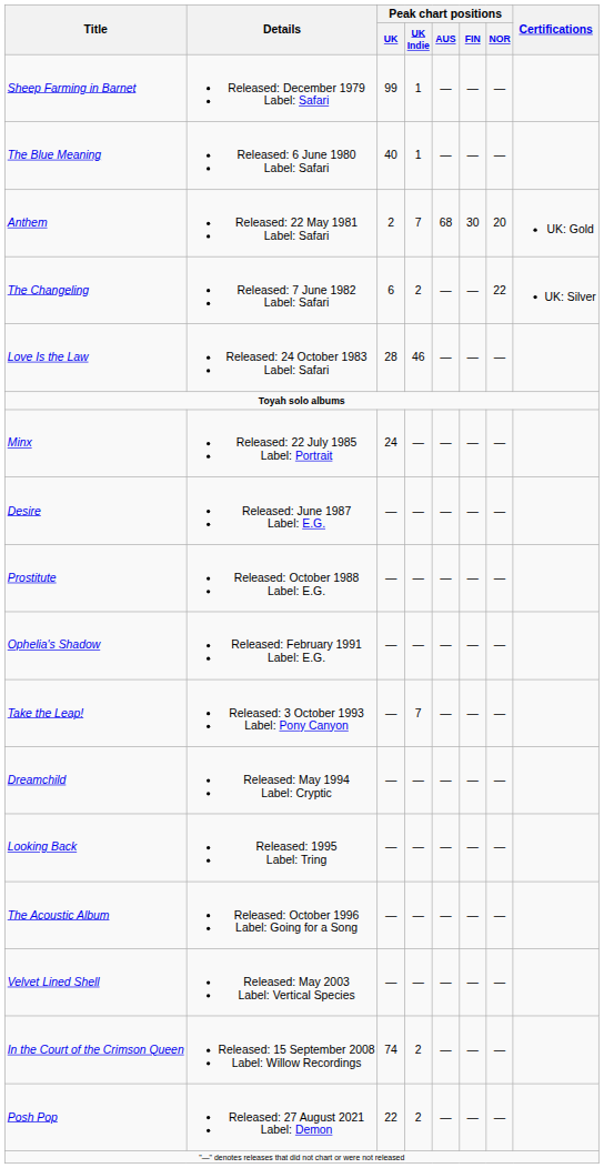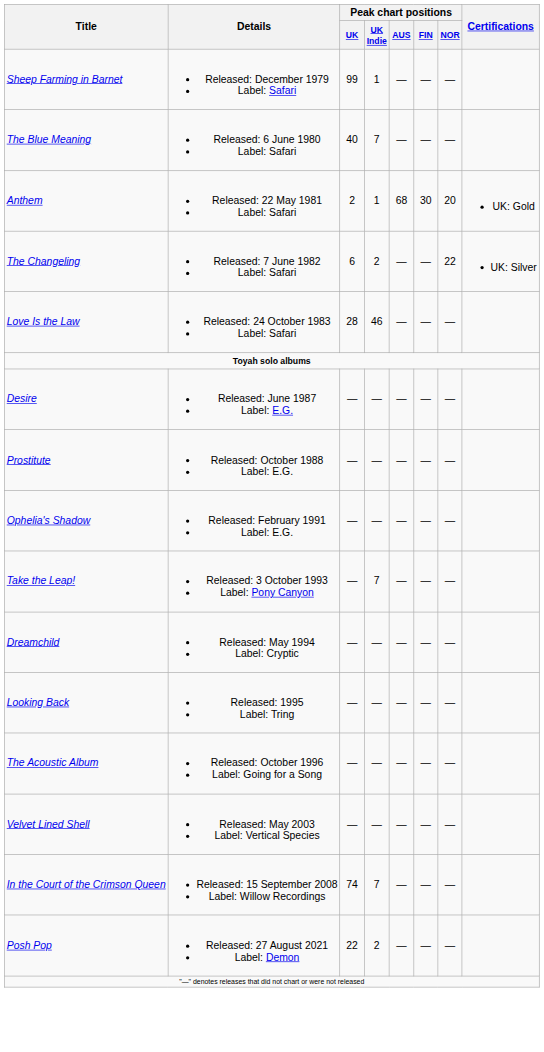 <table class="wikitable" style="text-align:center">
 <tr>
 <th rowspan="2">Title</th>
 <th rowspan="2">Details</th>
 <th colspan="5">Peak chart positions</th>
 <th rowspan="2"><a href='#'>Certifications</a></th>
 </tr>
 <tr>
 <th width="30"><small><a href='#'>UK</a></small><br></th>
 <th width="30"><small><a href='#'>UK<br>Indie</a></small><br></th>
 <th width="30"><small><a href='#'>AUS</a></small><br></th>
 <th width="30"><small><a href='#'>FIN</a></small><br></th>
 <th width="30"><small><a href='#'>NOR</a></small><br></th>
 </tr>
 <tr>
 <td align="left"><em><a href='#'>Sheep Farming in Barnet</a></em></td>
 <td><br><ul><li>Released: December 1979</li><li>Label: <a href='#'>Safari</a></li></ul></td>
 <td>99</td>
 <td>1</td>
 <td>—</td>
 <td>—</td>
 <td>—</td>
 <td></td>
 </tr>
 <tr>
 <td align="left"><em><a href='#'>The Blue Meaning</a></em></td>
 <td><br><ul><li>Released: 6 June 1980</li><li>Label: Safari</li></ul></td>
 <td>40</td>
-<td>1</td>
+<td>7</td>
 <td>—</td>
 <td>—</td>
 <td>—</td>
 <td></td>
 </tr>
 <tr>
 <td align="left"><em><a href='#'>Anthem</a></em></td>
 <td><br><ul><li>Released: 22 May 1981</li><li>Label: Safari</li></ul></td>
 <td>2</td>
-<td>7</td>
+<td>1</td>
 <td>68</td>
 <td>30</td>
 <td>20</td>
 <td><br><ul><li>UK: Gold</li></ul></td>
 </tr>
 <tr>
 <td align="left"><em><a href='#'>The Changeling</a></em></td>
 <td><br><ul><li>Released: 7 June 1982</li><li>Label: Safari</li></ul></td>
 <td>6</td>
 <td>2</td>
 <td>—</td>
 <td>—</td>
 <td>22</td>
 <td><br><ul><li>UK: Silver</li></ul></td>
 </tr>
 <tr>
 <td align="left"><em><a href='#'>Love Is the Law</a></em></td>
 <td><br><ul><li>Released: 24 October 1983</li><li>Label: Safari</li></ul></td>
 <td>28</td>
 <td>46</td>
 <td>—</td>
 <td>—</td>
 <td>—</td>
 <td></td>
 </tr>
 <tr>
 <td colspan="8" align="center"><small><strong>Toyah solo albums</strong></small></td>
-</tr>
-<tr>
-<td align="left"><em><a href='#'>Minx</a></em></td>
-<td><br><ul><li>Released: 22 July 1985</li><li>Label: <a href='#'>Portrait</a></li></ul></td>
-<td>24</td>
-<td>—</td>
-<td>—</td>
-<td>—</td>
-<td>—</td>
-<td></td>
 </tr>
 <tr>
 <td align="left"><em><a href='#'>Desire</a></em></td>
 <td><br><ul><li>Released: June 1987</li><li>Label: <a href='#'>E.G.</a></li></ul></td>
 <td>—</td>
 <td>—</td>
 <td>—</td>
 <td>—</td>
 <td>—</td>
 <td></td>
 </tr>
 <tr>
 <td align="left"><em><a href='#'>Prostitute</a></em></td>
 <td><br><ul><li>Released: October 1988</li><li>Label: E.G.</li></ul></td>
 <td>—</td>
 <td>—</td>
 <td>—</td>
 <td>—</td>
 <td>—</td>
 <td></td>
 </tr>
 <tr>
 <td align="left"><em><a href='#'>Ophelia's Shadow</a></em></td>
 <td><br><ul><li>Released: February 1991</li><li>Label: E.G.</li></ul></td>
 <td>—</td>
 <td>—</td>
 <td>—</td>
 <td>—</td>
 <td>—</td>
 <td></td>
 </tr>
 <tr>
 <td align="left"><em><a href='#'>Take the Leap!</a></em></td>
 <td><br><ul><li>Released: 3 October 1993</li><li>Label: <a href='#'>Pony Canyon</a></li></ul></td>
 <td>—</td>
 <td>7</td>
 <td>—</td>
 <td>—</td>
 <td>—</td>
 <td></td>
 </tr>
 <tr>
 <td align="left"><em><a href='#'>Dreamchild</a></em></td>
 <td><br><ul><li>Released: May 1994</li><li>Label: Cryptic</li></ul></td>
 <td>—</td>
 <td>—</td>
 <td>—</td>
 <td>—</td>
 <td>—</td>
 <td></td>
 </tr>
 <tr>
 <td align="left"><em><a href='#'>Looking Back</a></em></td>
 <td><br><ul><li>Released: 1995</li><li>Label: Tring</li></ul></td>
 <td>—</td>
 <td>—</td>
 <td>—</td>
 <td>—</td>
 <td>—</td>
 <td></td>
 </tr>
 <tr>
 <td align="left"><em><a href='#'>The Acoustic Album</a></em></td>
 <td><br><ul><li>Released: October 1996</li><li>Label: Going for a Song</li></ul></td>
 <td>—</td>
 <td>—</td>
 <td>—</td>
 <td>—</td>
 <td>—</td>
 <td></td>
 </tr>
 <tr>
 <td align="left"><em><a href='#'>Velvet Lined Shell</a></em></td>
 <td><br><ul><li>Released: May 2003</li><li>Label: Vertical Species</li></ul></td>
 <td>—</td>
 <td>—</td>
 <td>—</td>
 <td>—</td>
 <td>—</td>
 <td></td>
 </tr>
 <tr>
 <td align="left"><em><a href='#'>In the Court of the Crimson Queen</a></em></td>
 <td><br><ul><li>Released: 15 September 2008</li><li>Label: Willow Recordings</li></ul></td>
 <td>74</td>
-<td>2</td>
+<td>7</td>
 <td>—</td>
 <td>—</td>
 <td>—</td>
 <td></td>
 </tr>
 <tr>
 <td align="left"><em><a href='#'>Posh Pop</a></em></td>
 <td><br><ul><li>Released: 27 August 2021</li><li>Label: <a href='#'>Demon</a></li></ul></td>
 <td>22</td>
 <td>2</td>
 <td>—</td>
 <td>—</td>
 <td>—</td>
 <td></td>
 </tr>
 <tr>
 <td colspan="8" style="font-size:8pt">"—" denotes releases that did not chart or were not released</td>
 </tr>
 </table>
